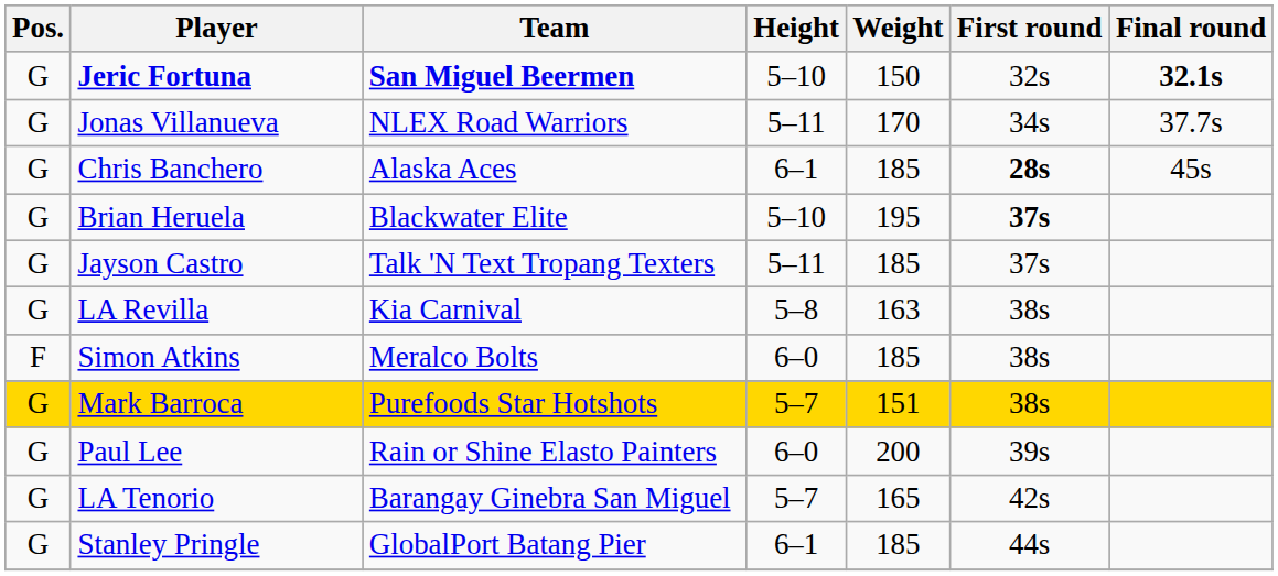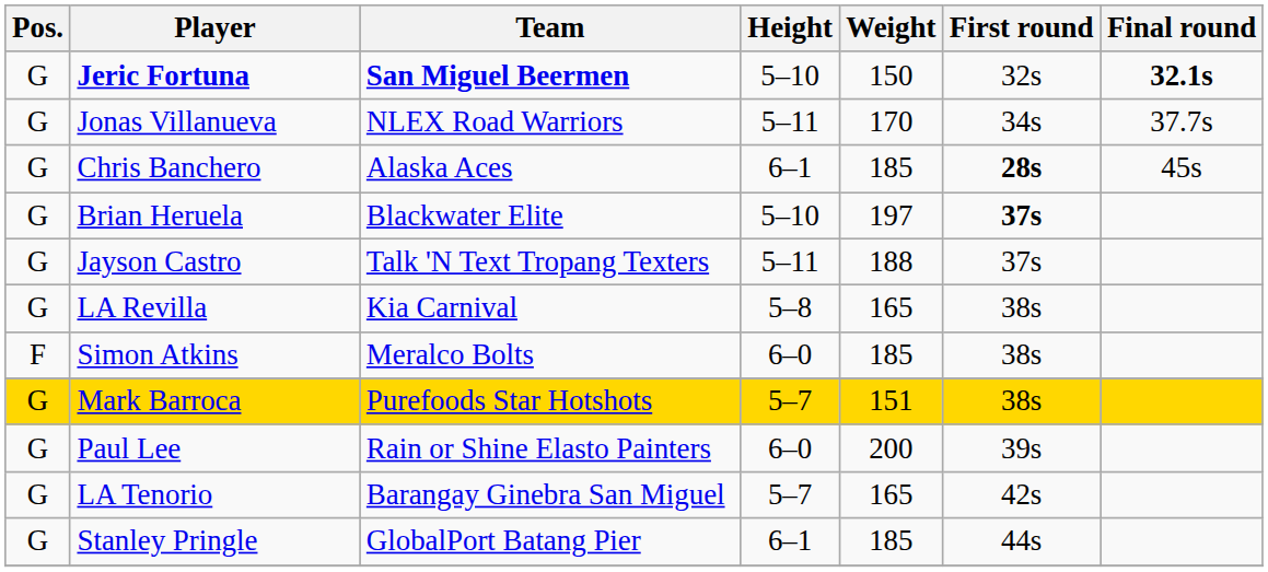 <table class="wikitable">
 <tr>
 <th>Pos.</th>
 <th style="width:150px;">Player</th>
 <th width=200px>Team</th>
 <th>Height</th>
 <th>Weight</th>
 <th>First round</th>
 <th>Final round</th>
 </tr>
 <tr>
 <td style="text-align:center">G</td>
 <td><strong><a href='#'>Jeric Fortuna</a></strong></td>
 <td><strong><a href='#'>San Miguel Beermen</a></strong></td>
 <td align=center>5–10</td>
 <td align=center>150</td>
 <td align=center>32s</td>
 <td align=center><strong>32.1s</strong></td>
 </tr>
 <tr>
 <td style="text-align:center">G</td>
 <td><a href='#'>Jonas Villanueva</a></td>
 <td><a href='#'>NLEX Road Warriors</a></td>
 <td align=center>5–11</td>
 <td align=center>170</td>
 <td align=center>34s</td>
 <td align=center>37.7s</td>
 </tr>
 <tr>
 <td style="text-align:center">G</td>
 <td><a href='#'>Chris Banchero</a></td>
 <td><a href='#'>Alaska Aces</a></td>
 <td align=center>6–1</td>
 <td align=center>185</td>
 <td align=center><strong>28s</strong></td>
 <td align=center>45s</td>
 </tr>
 <tr>
 <td style="text-align:center">G</td>
 <td><a href='#'>Brian Heruela</a></td>
 <td><a href='#'>Blackwater Elite</a></td>
 <td align=center>5–10</td>
-<td align=center>195</td>
+<td align=center>197</td>
 <td align=center><strong>37s</strong></td>
 <td align=center></td>
 </tr>
 <tr>
 <td style="text-align:center">G</td>
 <td><a href='#'>Jayson Castro</a></td>
 <td><a href='#'>Talk 'N Text Tropang Texters</a></td>
 <td align=center>5–11</td>
-<td align=center>185</td>
+<td align=center>188</td>
 <td align=center>37s</td>
 <td align=center></td>
 </tr>
 <tr>
 <td style="text-align:center">G</td>
 <td><a href='#'>LA Revilla</a></td>
 <td><a href='#'>Kia Carnival</a></td>
 <td align=center>5–8</td>
-<td align=center>163</td>
+<td align=center>165</td>
 <td align=center>38s</td>
 <td align=center></td>
 </tr>
 <tr>
 <td style="text-align:center">F</td>
 <td><a href='#'>Simon Atkins</a></td>
 <td><a href='#'>Meralco Bolts</a></td>
 <td align=center>6–0</td>
 <td align=center>185</td>
 <td align=center>38s</td>
 <td align=center></td>
 </tr>
 <tr>
 </tr>
 <tr bgcolor=#FFD700>
 <td style="text-align:center">G</td>
 <td><a href='#'>Mark Barroca</a></td>
 <td><a href='#'>Purefoods Star Hotshots</a></td>
 <td align=center>5–7</td>
 <td align=center>151</td>
 <td align=center>38s</td>
 <td align=center></td>
 </tr>
 <tr>
 <td style="text-align:center">G</td>
 <td><a href='#'>Paul Lee</a></td>
 <td><a href='#'>Rain or Shine Elasto Painters</a></td>
 <td align=center>6–0</td>
 <td align=center>200</td>
 <td align=center>39s</td>
 <td align=center></td>
 </tr>
 <tr>
 <td style="text-align:center">G</td>
 <td><a href='#'>LA Tenorio</a></td>
 <td><a href='#'>Barangay Ginebra San Miguel</a></td>
 <td align=center>5–7</td>
 <td align=center>165</td>
 <td align=center>42s</td>
 <td align=center></td>
 </tr>
 <tr>
 <td style="text-align:center">G</td>
 <td><a href='#'>Stanley Pringle</a></td>
 <td><a href='#'>GlobalPort Batang Pier</a></td>
 <td align=center>6–1</td>
 <td align=center>185</td>
 <td align=center>44s</td>
 <td align=center></td>
 </tr>
 <tr>
 </tr>
 </table>
